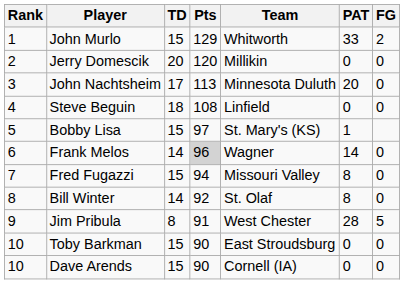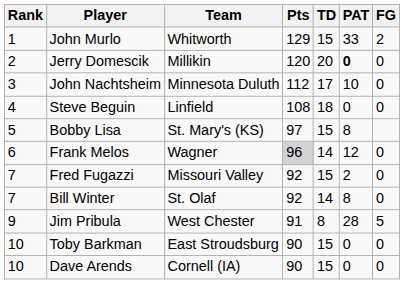 <table class="wikitable sortable">
 <tr>
 <th>Rank</th>
 <th>Player</th>
+<th>Team</th>
+<th>Pts</th>
 <th>TD</th>
-<th>Pts</th>
-<th>Team</th>
 <th>PAT</th>
 <th>FG</th>
 </tr>
 <tr>
 <td>1</td>
 <td>John Murlo</td>
+<td>Whitworth</td>
+<td>129</td>
 <td>15</td>
-<td>129</td>
-<td>Whitworth</td>
 <td>33</td>
 <td>2</td>
 </tr>
 <tr>
 <td>2</td>
 <td>Jerry Domescik</td>
+<td>Millikin</td>
+<td>120</td>
 <td>20</td>
-<td>120</td>
-<td>Millikin</td>
-<td>0</td>
+<td><strong>0</strong></td>
 <td>0</td>
 </tr>
 <tr>
 <td>3</td>
 <td>John Nachtsheim</td>
+<td>Minnesota Duluth</td>
+<td>112</td>
 <td>17</td>
-<td>113</td>
-<td>Minnesota Duluth</td>
-<td>20</td>
+<td>10</td>
 <td>0</td>
 </tr>
 <tr>
 <td>4</td>
 <td>Steve Beguin</td>
+<td>Linfield</td>
+<td>108</td>
 <td>18</td>
-<td>108</td>
-<td>Linfield</td>
 <td>0</td>
 <td>0</td>
 </tr>
 <tr>
 <td>5</td>
 <td>Bobby Lisa</td>
+<td>St. Mary's (KS)</td>
+<td>97</td>
 <td>15</td>
-<td>97</td>
-<td>St. Mary's (KS)</td>
-<td>1</td>
+<td>8</td>
 <td></td>
 </tr>
 <tr>
 <td>6</td>
 <td>Frank Melos</td>
+<td>Wagner</td>
+<td style="background: lightgrey;">96</td>
 <td>14</td>
-<td style="background: lightgrey;">96</td>
-<td>Wagner</td>
-<td>14</td>
+<td>12</td>
 <td>0</td>
 </tr>
 <tr>
 <td>7</td>
 <td>Fred Fugazzi</td>
+<td>Missouri Valley</td>
+<td>92</td>
 <td>15</td>
-<td>94</td>
-<td>Missouri Valley</td>
-<td>8</td>
+<td>2</td>
 <td>0</td>
 </tr>
 <tr>
-<td>8</td>
+<td>7</td>
 <td>Bill Winter</td>
+<td>St. Olaf</td>
+<td>92</td>
 <td>14</td>
-<td>92</td>
-<td>St. Olaf</td>
 <td>8</td>
 <td>0</td>
 </tr>
 <tr>
 <td>9</td>
 <td>Jim Pribula</td>
+<td>West Chester</td>
+<td>91</td>
 <td>8</td>
-<td>91</td>
-<td>West Chester</td>
 <td>28</td>
 <td>5</td>
 </tr>
 <tr>
 <td>10</td>
 <td>Toby Barkman</td>
+<td>East Stroudsburg</td>
+<td>90</td>
 <td>15</td>
-<td>90</td>
-<td>East Stroudsburg</td>
 <td>0</td>
 <td>0</td>
 </tr>
 <tr>
 <td>10</td>
 <td>Dave Arends</td>
+<td>Cornell (IA)</td>
+<td>90</td>
 <td>15</td>
-<td>90</td>
-<td>Cornell (IA)</td>
 <td>0</td>
 <td>0</td>
 </tr>
 </table>
